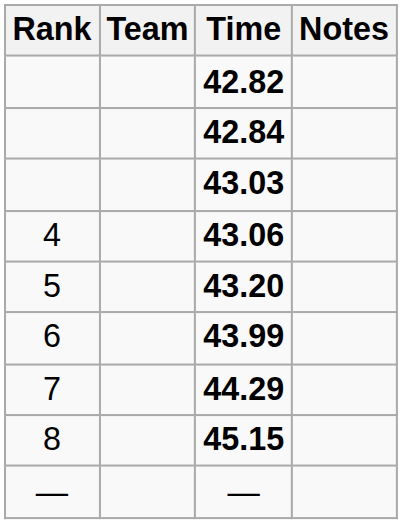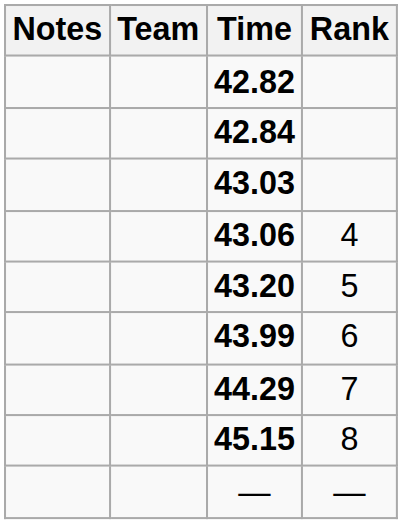 <table class="wikitable sortable" style="text-align:center">
 <tr>
-<th>Rank</th>
+<th>Notes</th>
 <th>Team</th>
 <th>Time</th>
-<th>Notes</th>
+<th>Rank</th>
 </tr>
 <tr>
 <td></td>
 <td></td>
 <td><strong>42.82</strong></td>
 <td></td>
 </tr>
 <tr>
 <td></td>
 <td></td>
 <td><strong>42.84</strong></td>
 <td></td>
 </tr>
 <tr>
 <td></td>
 <td></td>
 <td><strong>43.03</strong></td>
 <td></td>
 </tr>
 <tr>
-<td>4</td>
+<td></td>
 <td></td>
 <td><strong>43.06</strong></td>
-<td></td>
+<td>4</td>
 </tr>
 <tr>
-<td>5</td>
+<td></td>
 <td></td>
 <td><strong>43.20</strong></td>
-<td></td>
+<td>5</td>
 </tr>
 <tr>
-<td>6</td>
+<td></td>
 <td></td>
 <td><strong>43.99</strong></td>
-<td></td>
+<td>6</td>
 </tr>
 <tr>
-<td>7</td>
+<td></td>
 <td></td>
 <td><strong>44.29</strong></td>
-<td></td>
+<td>7</td>
 </tr>
 <tr>
-<td>8</td>
+<td></td>
 <td></td>
 <td><strong>45.15</strong></td>
-<td></td>
+<td>8</td>
 </tr>
 <tr>
-<td data-sort-value=9>—</td>
+<td></td>
 <td></td>
 <td>—</td>
-<td></td>
+<td data-sort-value=9>—</td>
 </tr>
 </table>
